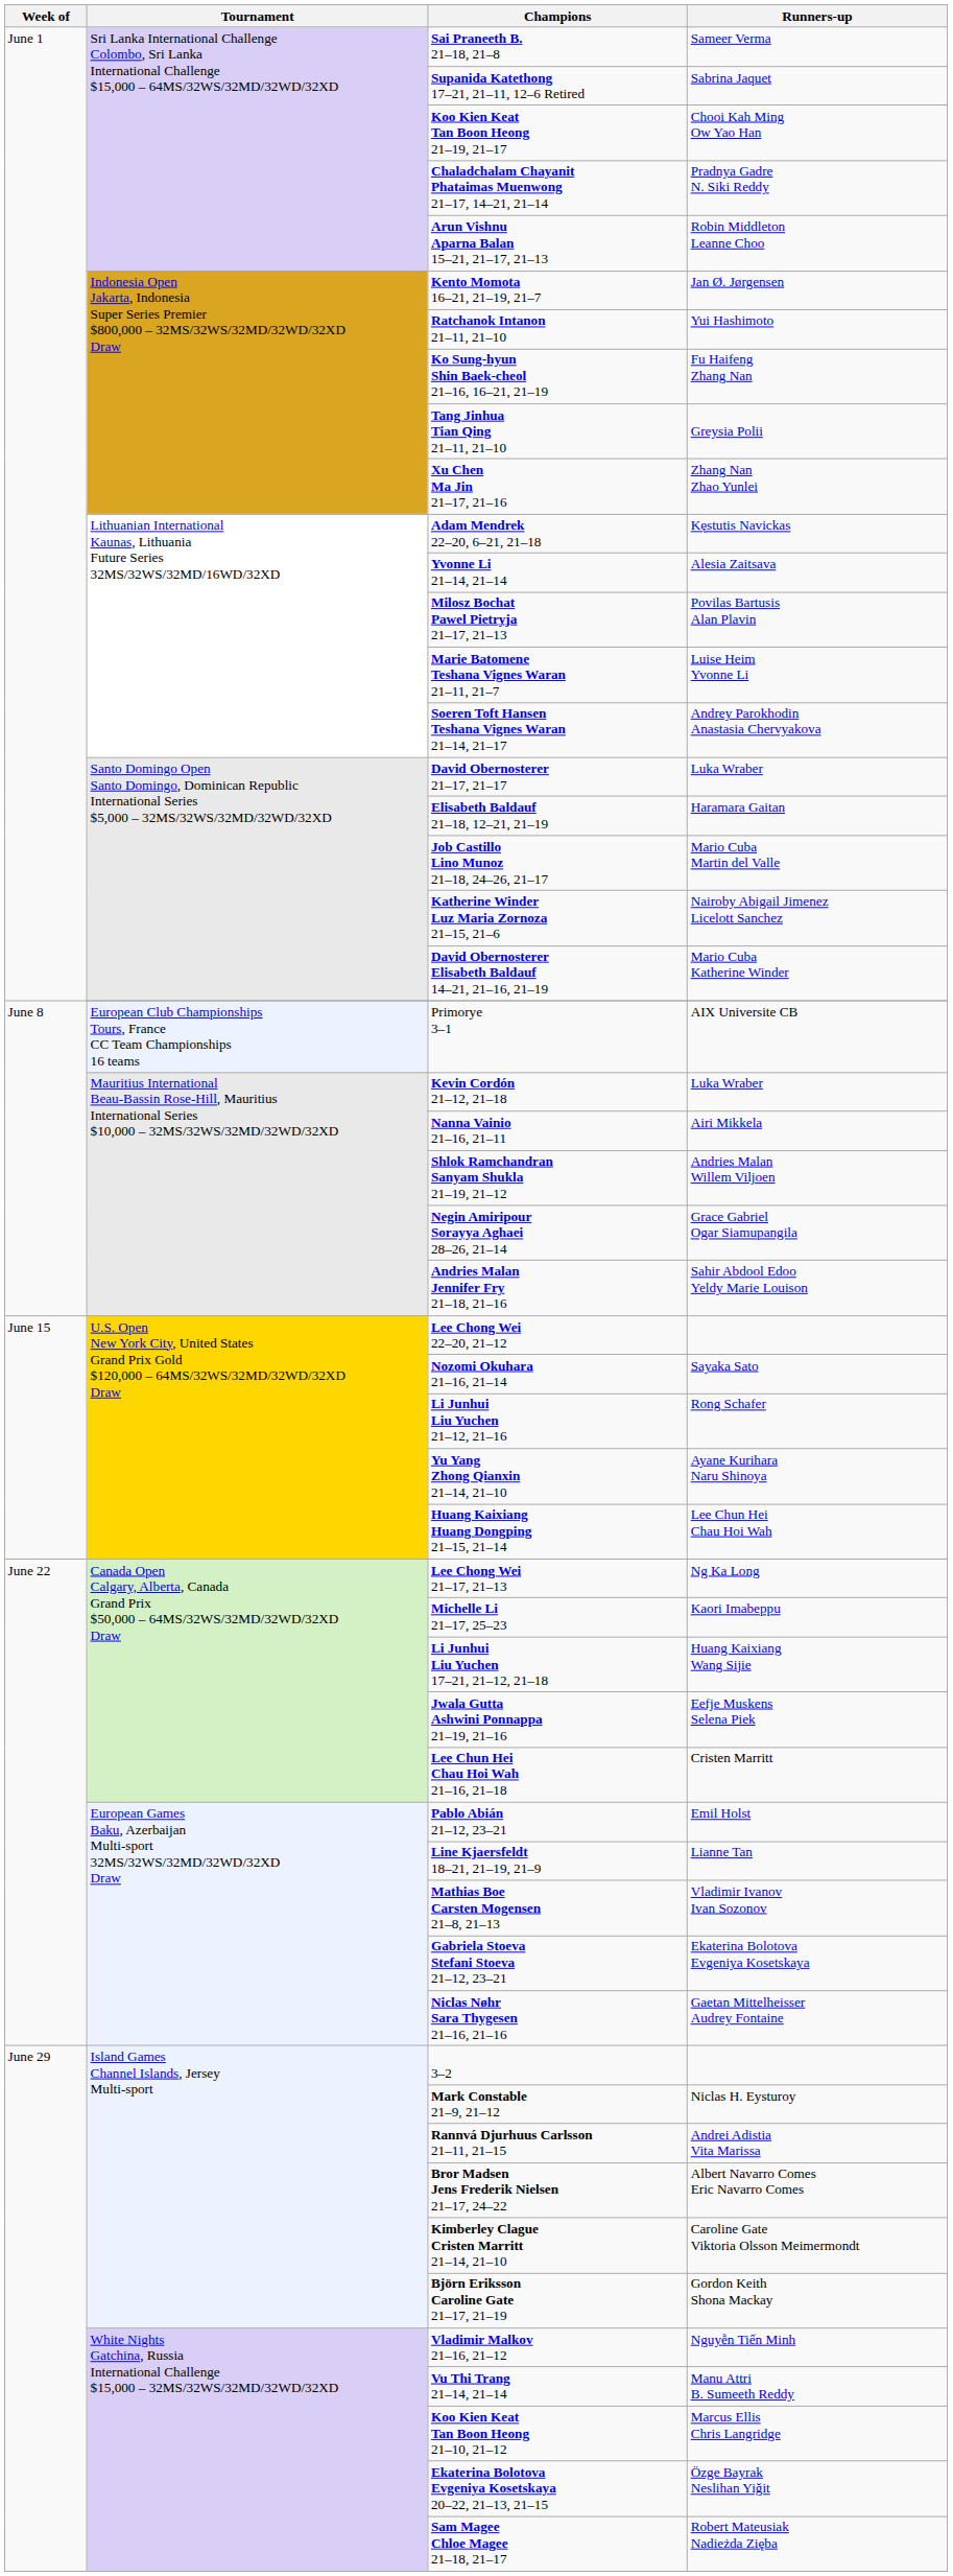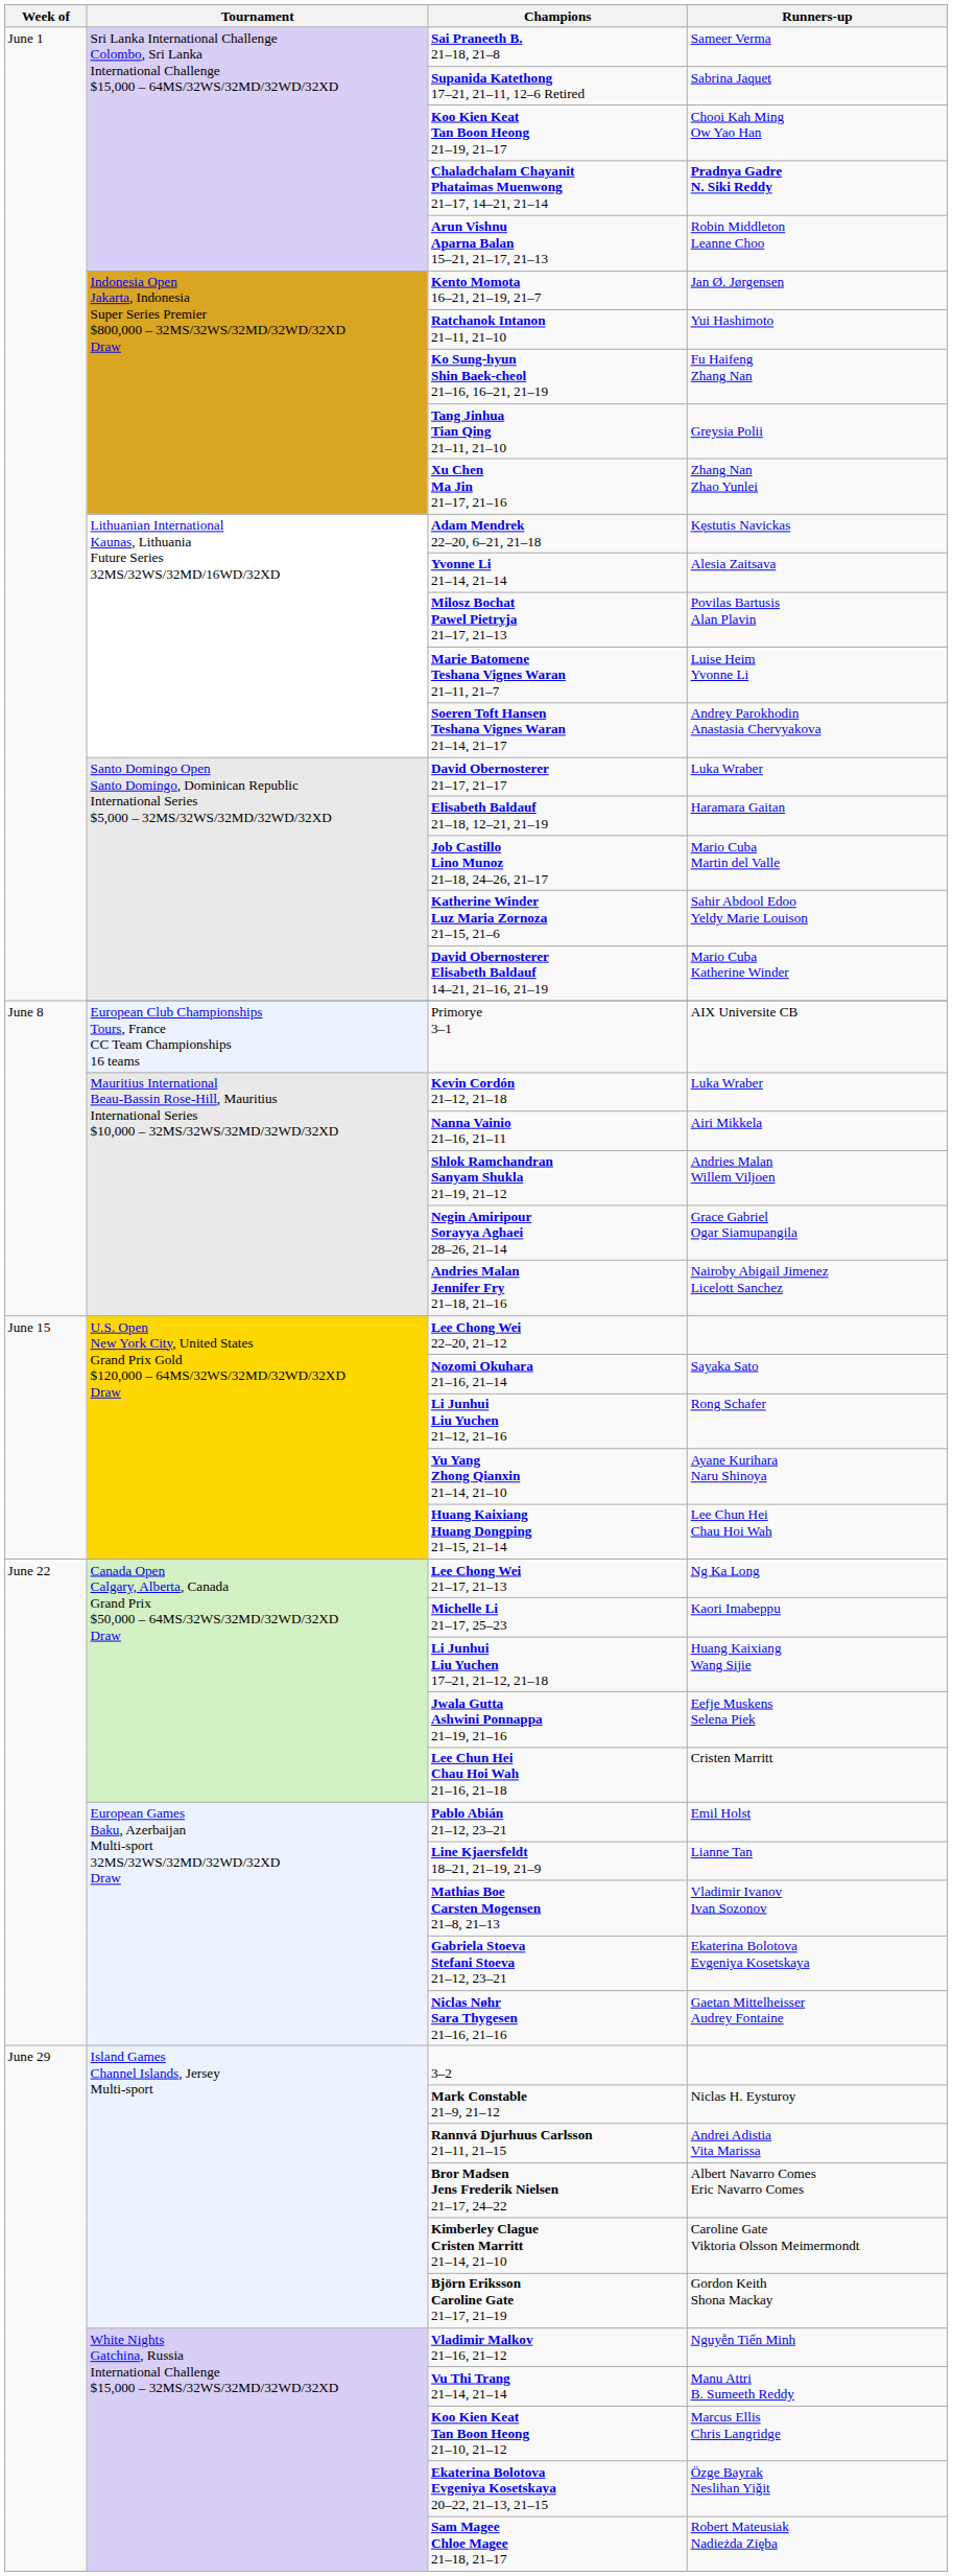 <table class=wikitable style=font-size:85%>
 <tr>
 <th width=75>Week of</th>
 <th width=330>Tournament</th>
 <th width=250>Champions</th>
 <th width=250>Runners-up</th>
 </tr>
 <tr valign=top>
 <td rowspan=20>June 1</td>
 <td style="background:#d8cef6;" rowspan="5">Sri Lanka International Challenge<br><a href='#'>Colombo</a>, Sri Lanka<br>International Challenge<br>$15,000 – 64MS/32WS/32MD/32WD/32XD</td>
 <td> <strong><a href='#'>Sai Praneeth B.</a></strong><br>21–18, 21–8</td>
 <td> <a href='#'>Sameer Verma</a></td>
 </tr>
 <tr valign=top>
 <td> <strong><a href='#'>Supanida Katethong</a></strong><br>17–21, 21–11, 12–6 Retired</td>
 <td> <a href='#'>Sabrina Jaquet</a></td>
 </tr>
 <tr valign=top>
 <td> <strong><a href='#'>Koo Kien Keat</a><br> <a href='#'>Tan Boon Heong</a></strong><br>21–19, 21–17</td>
 <td> <a href='#'>Chooi Kah Ming</a><br> <a href='#'>Ow Yao Han</a></td>
 </tr>
 <tr valign=top>
 <td> <strong><a href='#'>Chaladchalam Chayanit</a><br> <a href='#'>Phataimas Muenwong</a></strong><br>21–17, 14–21, 21–14</td>
-<td> <a href='#'>Pradnya Gadre</a><br> <a href='#'>N. Siki Reddy</a></td>
+<td><strong> <a href='#'>Pradnya Gadre</a><br> <a href='#'>N. Siki Reddy</a></strong></td>
 </tr>
 <tr valign=top>
 <td> <strong><a href='#'>Arun Vishnu</a><br> <a href='#'>Aparna Balan</a></strong><br>15–21, 21–17, 21–13</td>
 <td> <a href='#'>Robin Middleton</a><br> <a href='#'>Leanne Choo</a></td>
 </tr>
 <tr valign=top>
 <td style="background:#DAA520;" rowspan="5"><a href='#'>Indonesia Open</a><br><a href='#'>Jakarta</a>, Indonesia<br>Super Series Premier<br>$800,000 – 32MS/32WS/32MD/32WD/32XD<br><a href='#'>Draw</a></td>
 <td> <strong><a href='#'>Kento Momota</a></strong><br>16–21, 21–19, 21–7</td>
 <td> <a href='#'>Jan Ø. Jørgensen</a></td>
 </tr>
 <tr valign=top>
 <td> <strong><a href='#'>Ratchanok Intanon</a></strong><br>21–11, 21–10</td>
 <td> <a href='#'>Yui Hashimoto</a></td>
 </tr>
 <tr valign=top>
 <td> <strong><a href='#'>Ko Sung-hyun</a><br> <a href='#'>Shin Baek-cheol</a></strong><br>21–16, 16–21, 21–19</td>
 <td> <a href='#'>Fu Haifeng</a><br> <a href='#'>Zhang Nan</a></td>
 </tr>
 <tr valign=top>
 <td> <strong><a href='#'>Tang Jinhua</a><br> <a href='#'>Tian Qing</a></strong><br>21–11, 21–10</td>
 <td><br> <a href='#'>Greysia Polii</a></td>
 </tr>
 <tr valign=top>
 <td> <strong><a href='#'>Xu Chen</a><br> <a href='#'>Ma Jin</a></strong><br>21–17, 21–16</td>
 <td> <a href='#'>Zhang Nan</a><br> <a href='#'>Zhao Yunlei</a></td>
 </tr>
 <tr valign=top>
 <td style="background:#ffffff;" rowspan="5"><a href='#'>Lithuanian International</a><br><a href='#'>Kaunas</a>, Lithuania<br>Future Series<br>32MS/32WS/32MD/16WD/32XD</td>
 <td> <strong><a href='#'>Adam Mendrek</a></strong><br>22–20, 6–21, 21–18</td>
 <td> <a href='#'>Kęstutis Navickas</a></td>
 </tr>
 <tr valign=top>
 <td> <strong><a href='#'>Yvonne Li</a></strong><br>21–14, 21–14</td>
 <td> <a href='#'>Alesia Zaitsava</a></td>
 </tr>
 <tr valign=top>
 <td> <strong><a href='#'>Milosz Bochat</a><br> <a href='#'>Pawel Pietryja</a></strong><br>21–17, 21–13</td>
 <td> <a href='#'>Povilas Bartusis</a><br> <a href='#'>Alan Plavin</a></td>
 </tr>
 <tr valign=top>
 <td> <strong><a href='#'>Marie Batomene</a><br> <a href='#'>Teshana Vignes Waran</a></strong><br>21–11, 21–7</td>
 <td> <a href='#'>Luise Heim</a><br> <a href='#'>Yvonne Li</a></td>
 </tr>
 <tr valign=top>
 <td> <strong><a href='#'>Soeren Toft Hansen</a><br> <a href='#'>Teshana Vignes Waran</a></strong><br>21–14, 21–17</td>
 <td> <a href='#'>Andrey Parokhodin</a><br> <a href='#'>Anastasia Chervyakova</a></td>
 </tr>
 <tr valign=top>
 <td style="background:#e9e9e9;" rowspan="5"><a href='#'>Santo Domingo Open</a><br><a href='#'>Santo Domingo</a>, Dominican Republic<br>International Series<br>$5,000 – 32MS/32WS/32MD/32WD/32XD</td>
 <td> <strong><a href='#'>David Obernosterer</a></strong><br>21–17, 21–17</td>
 <td> <a href='#'>Luka Wraber</a></td>
 </tr>
 <tr valign=top>
 <td> <strong><a href='#'>Elisabeth Baldauf</a></strong><br>21–18, 12–21, 21–19</td>
 <td> <a href='#'>Haramara Gaitan</a></td>
 </tr>
 <tr valign=top>
 <td> <strong><a href='#'>Job Castillo</a><br> <a href='#'>Lino Munoz</a></strong><br>21–18, 24–26, 21–17</td>
 <td> <a href='#'>Mario Cuba</a><br> <a href='#'>Martin del Valle</a></td>
 </tr>
 <tr valign=top>
 <td> <strong><a href='#'>Katherine Winder</a><br> <a href='#'>Luz Maria Zornoza</a></strong><br>21–15, 21–6</td>
-<td> <a href='#'>Nairoby Abigail Jimenez</a><br> <a href='#'>Licelott Sanchez</a></td>
+<td> <a href='#'>Sahir Abdool Edoo</a><br> <a href='#'>Yeldy Marie Louison</a></td>
 </tr>
 <tr valign=top>
 <td> <strong><a href='#'>David Obernosterer</a><br> <a href='#'>Elisabeth Baldauf</a></strong><br>14–21, 21–16, 21–19</td>
 <td> <a href='#'>Mario Cuba</a><br> <a href='#'>Katherine Winder</a></td>
 </tr>
 <tr valign=top>
 <td rowspan=7>June 8</td>
 </tr>
 <tr valign=top>
 <td style="background:#ECF2FF;"><a href='#'>European Club Championships</a><br><a href='#'>Tours</a>, France<br>CC Team Championships<br>16 teams</td>
 <td> Primorye<br>3–1</td>
 <td> AIX Universite CB</td>
 </tr>
 <tr valign=top>
 <td style="background:#e9e9e9;" rowspan="5"><a href='#'>Mauritius International</a><br><a href='#'>Beau-Bassin Rose-Hill</a>, Mauritius<br>International Series<br>$10,000 – 32MS/32WS/32MD/32WD/32XD</td>
 <td> <strong><a href='#'>Kevin Cordón</a></strong><br>21–12, 21–18</td>
 <td> <a href='#'>Luka Wraber</a></td>
 </tr>
 <tr valign=top>
 <td> <strong><a href='#'>Nanna Vainio</a></strong><br>21–16, 21–11</td>
 <td> <a href='#'>Airi Mikkela</a></td>
 </tr>
 <tr valign=top>
 <td> <strong><a href='#'>Shlok Ramchandran</a><br> <a href='#'>Sanyam Shukla</a></strong><br>21–19, 21–12</td>
 <td> <a href='#'>Andries Malan</a><br> <a href='#'>Willem Viljoen</a></td>
 </tr>
 <tr valign=top>
 <td> <strong><a href='#'>Negin Amiripour</a><br> <a href='#'>Sorayya Aghaei</a></strong><br>28–26, 21–14</td>
 <td> <a href='#'>Grace Gabriel</a><br> <a href='#'>Ogar Siamupangila</a></td>
 </tr>
 <tr valign=top>
 <td> <strong><a href='#'>Andries Malan</a><br> <a href='#'>Jennifer Fry</a></strong><br>21–18, 21–16</td>
-<td> <a href='#'>Sahir Abdool Edoo</a><br> <a href='#'>Yeldy Marie Louison</a></td>
+<td> <a href='#'>Nairoby Abigail Jimenez</a><br> <a href='#'>Licelott Sanchez</a></td>
 </tr>
 <tr valign=top>
 <td rowspan=5>June 15</td>
 <td style="background:#FFD700;" rowspan="5"><a href='#'>U.S. Open</a><br><a href='#'>New York City</a>, United States<br>Grand Prix Gold<br>$120,000 – 64MS/32WS/32MD/32WD/32XD<br><a href='#'>Draw</a></td>
 <td> <strong><a href='#'>Lee Chong Wei</a></strong><br>22–20, 21–12</td>
 <td></td>
 </tr>
 <tr valign=top>
 <td> <strong><a href='#'>Nozomi Okuhara</a></strong><br>21–16, 21–14</td>
 <td> <a href='#'>Sayaka Sato</a></td>
 </tr>
 <tr valign=top>
 <td> <strong><a href='#'>Li Junhui</a><br> <a href='#'>Liu Yuchen</a></strong><br>21–12, 21–16</td>
 <td> <a href='#'>Rong Schafer</a></td>
 </tr>
 <tr valign=top>
 <td> <strong><a href='#'>Yu Yang</a><br> <a href='#'>Zhong Qianxin</a></strong><br>21–14, 21–10</td>
 <td> <a href='#'>Ayane Kurihara</a><br> <a href='#'>Naru Shinoya</a></td>
 </tr>
 <tr valign=top>
 <td> <strong><a href='#'>Huang Kaixiang</a><br> <a href='#'>Huang Dongping</a></strong><br>21–15, 21–14</td>
 <td> <a href='#'>Lee Chun Hei</a><br> <a href='#'>Chau Hoi Wah</a></td>
 </tr>
 <tr valign=top>
 <td rowspan=10>June 22</td>
 <td style="background:#D4F1C5;" rowspan="5"><a href='#'>Canada Open</a><br><a href='#'>Calgary, Alberta</a>, Canada<br>Grand Prix<br>$50,000 – 64MS/32WS/32MD/32WD/32XD<br><a href='#'>Draw</a></td>
 <td> <strong><a href='#'>Lee Chong Wei</a></strong><br>21–17, 21–13</td>
 <td> <a href='#'>Ng Ka Long</a></td>
 </tr>
 <tr valign=top>
 <td> <strong><a href='#'>Michelle Li</a></strong><br>21–17, 25–23</td>
 <td> <a href='#'>Kaori Imabeppu</a></td>
 </tr>
 <tr valign=top>
 <td> <strong><a href='#'>Li Junhui</a><br> <a href='#'>Liu Yuchen</a></strong><br>17–21, 21–12, 21–18</td>
 <td> <a href='#'>Huang Kaixiang</a><br> <a href='#'>Wang Sijie</a></td>
 </tr>
 <tr valign=top>
 <td> <strong><a href='#'>Jwala Gutta</a><br> <a href='#'>Ashwini Ponnappa</a></strong><br>21–19, 21–16</td>
 <td> <a href='#'>Eefje Muskens</a><br> <a href='#'>Selena Piek</a></td>
 </tr>
 <tr valign=top>
 <td> <strong><a href='#'>Lee Chun Hei</a><br> <a href='#'>Chau Hoi Wah</a></strong><br>21–16, 21–18</td>
 <td> Cristen Marritt</td>
 </tr>
 <tr valign=top>
 <td style="background:#ECF2FF;" rowspan="5"><a href='#'>European Games</a><br><a href='#'>Baku</a>, Azerbaijan<br>Multi-sport<br>32MS/32WS/32MD/32WD/32XD<br><a href='#'>Draw</a></td>
 <td> <strong><a href='#'>Pablo Abián</a></strong><br>21–12, 23–21</td>
 <td> <a href='#'>Emil Holst</a></td>
 </tr>
 <tr valign=top>
 <td> <strong><a href='#'>Line Kjaersfeldt</a></strong><br>18–21, 21–19, 21–9</td>
 <td> <a href='#'>Lianne Tan</a></td>
 </tr>
 <tr valign=top>
 <td> <strong><a href='#'>Mathias Boe</a><br> <a href='#'>Carsten Mogensen</a></strong><br>21–8, 21–13</td>
 <td> <a href='#'>Vladimir Ivanov</a><br> <a href='#'>Ivan Sozonov</a></td>
 </tr>
 <tr valign=top>
 <td> <strong><a href='#'>Gabriela Stoeva</a><br> <a href='#'>Stefani Stoeva</a></strong><br>21–12, 23–21</td>
 <td> <a href='#'>Ekaterina Bolotova</a><br> <a href='#'>Evgeniya Kosetskaya</a></td>
 </tr>
 <tr valign=top>
 <td> <strong><a href='#'>Niclas Nøhr</a><br> <a href='#'>Sara Thygesen</a></strong><br>21–16, 21–16</td>
 <td> <a href='#'>Gaetan Mittelheisser</a><br> <a href='#'>Audrey Fontaine</a></td>
 </tr>
 <tr valign=top>
 <td rowspan=11>June 29</td>
 <td style="background:#ECF2FF;" rowspan="6"><a href='#'>Island Games</a><br><a href='#'>Channel Islands</a>, Jersey<br>Multi-sport</td>
 <td><strong></strong><br>3–2</td>
 <td></td>
 </tr>
 <tr valign=top>
 <td> <strong>Mark Constable</strong><br>21–9, 21–12</td>
 <td> Niclas H. Eysturoy</td>
 </tr>
 <tr valign=top>
 <td> <strong>Rannvá Djurhuus Carlsson</strong><br>21–11, 21–15</td>
 <td> <a href='#'>Andrei Adistia</a><br> <a href='#'>Vita Marissa</a></td>
 </tr>
 <tr valign=top>
 <td> <strong>Bror Madsen<br> Jens Frederik Nielsen</strong><br>21–17, 24–22</td>
 <td> Albert Navarro Comes<br> Eric Navarro Comes</td>
 </tr>
 <tr valign=top>
 <td> <strong>Kimberley Clague<br> Cristen Marritt</strong><br>21–14, 21–10</td>
 <td> Caroline Gate<br> Viktoria Olsson Meimermondt</td>
 </tr>
 <tr valign=top>
 <td> <strong>Björn Eriksson<br> Caroline Gate</strong><br>21–17, 21–19</td>
 <td> Gordon Keith<br> Shona Mackay</td>
 </tr>
 <tr valign=top>
 <td style="background:#d8cef6;" rowspan="5"><a href='#'>White Nights</a><br><a href='#'>Gatchina</a>, Russia<br>International Challenge<br>$15,000 – 32MS/32WS/32MD/32WD/32XD</td>
 <td> <strong><a href='#'>Vladimir Malkov</a></strong><br>21–16, 21–12</td>
 <td> <a href='#'>Nguyễn Tiến Minh</a></td>
 </tr>
 <tr valign=top>
 <td> <strong><a href='#'>Vu Thi Trang</a></strong><br>21–14, 21–14</td>
 <td> <a href='#'>Manu Attri</a><br> <a href='#'>B. Sumeeth Reddy</a></td>
 </tr>
 <tr valign=top>
 <td> <strong><a href='#'>Koo Kien Keat</a><br> <a href='#'>Tan Boon Heong</a></strong><br>21–10, 21–12</td>
 <td> <a href='#'>Marcus Ellis</a><br> <a href='#'>Chris Langridge</a></td>
 </tr>
 <tr valign=top>
 <td> <strong><a href='#'>Ekaterina Bolotova</a><br> <a href='#'>Evgeniya Kosetskaya</a></strong><br>20–22, 21–13, 21–15</td>
 <td> <a href='#'>Özge Bayrak</a><br> <a href='#'>Neslihan Yiğit</a></td>
 </tr>
 <tr valign=top>
 <td> <strong><a href='#'>Sam Magee</a><br> <a href='#'>Chloe Magee</a></strong><br>21–18, 21–17</td>
 <td> <a href='#'>Robert Mateusiak</a><br> <a href='#'>Nadieżda Zięba</a></td>
 </tr>
 </table>
